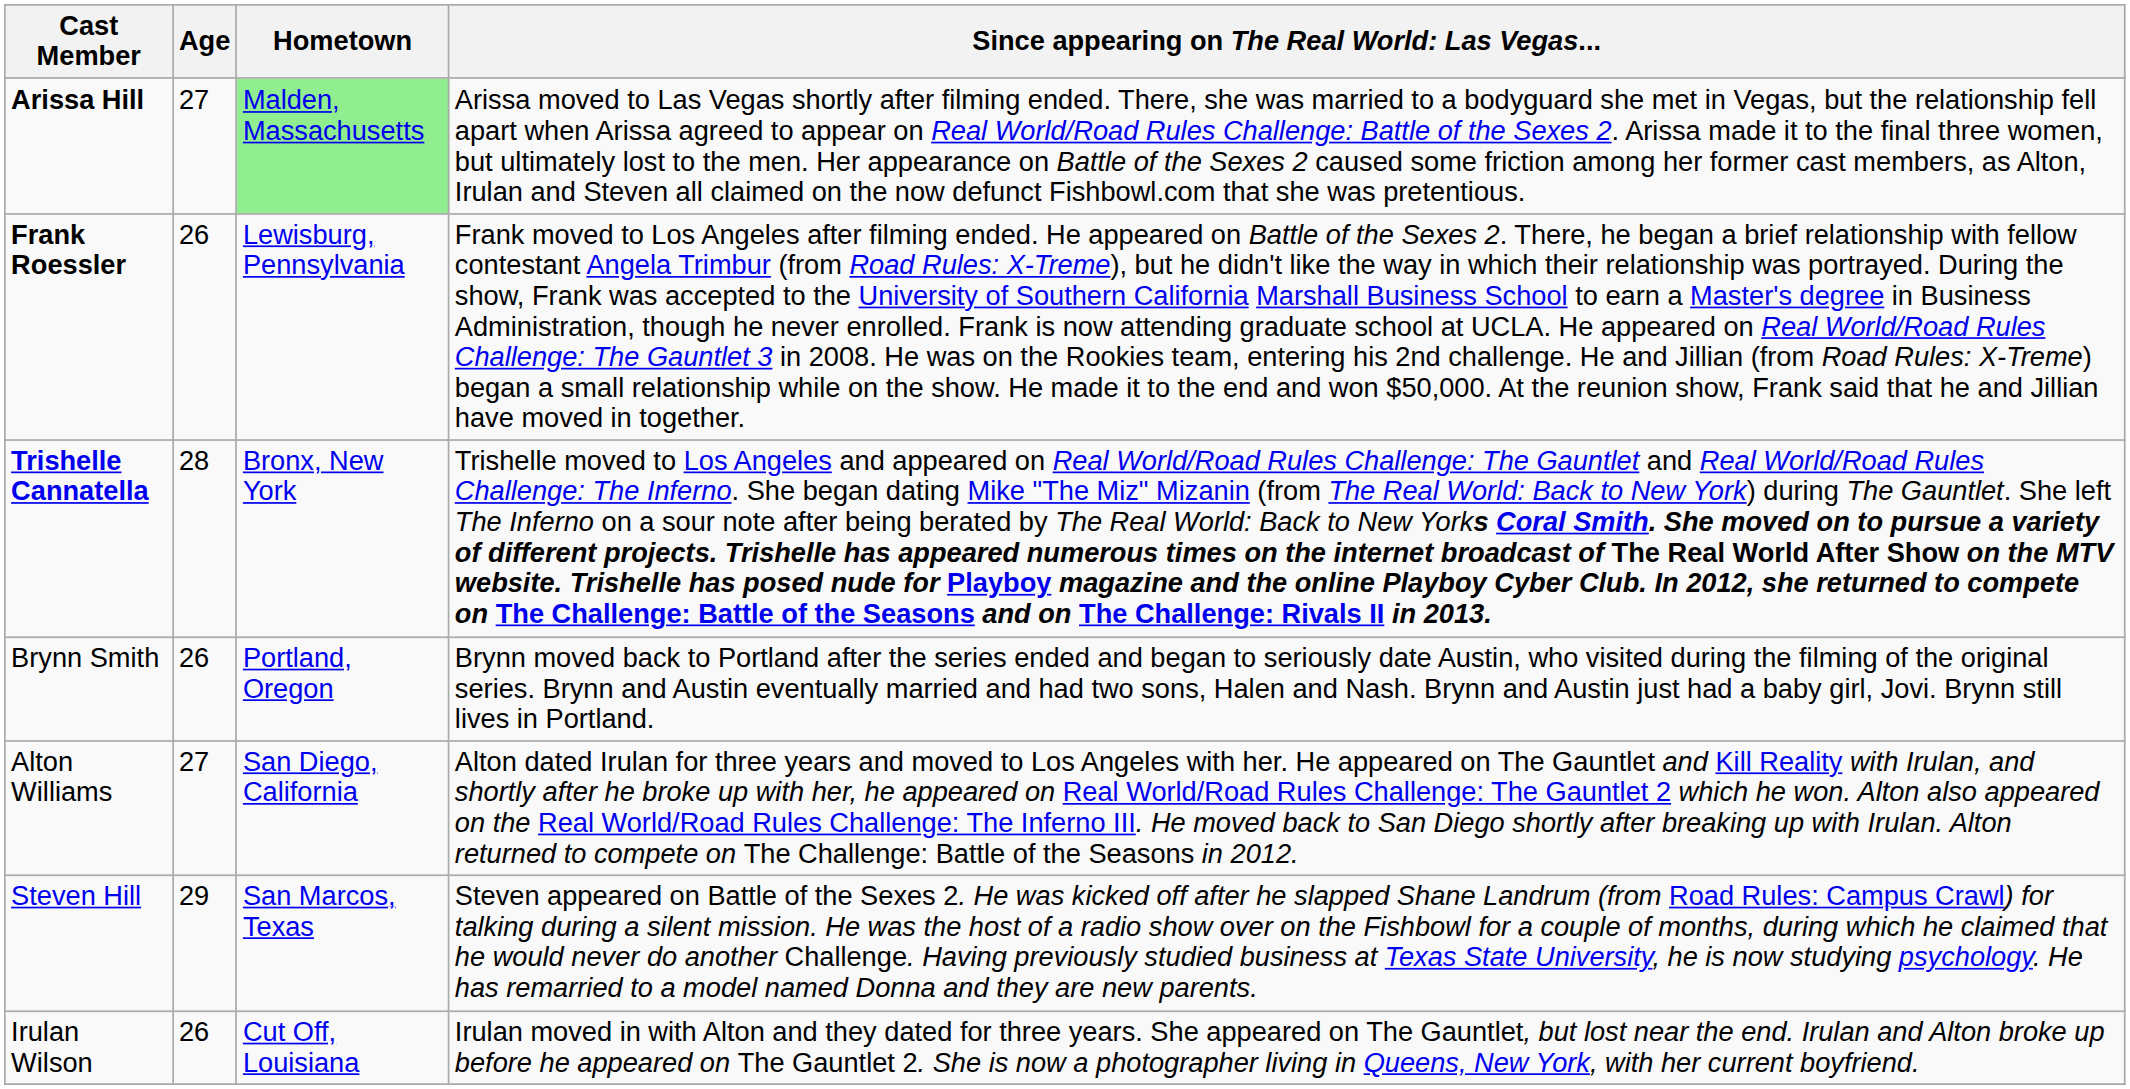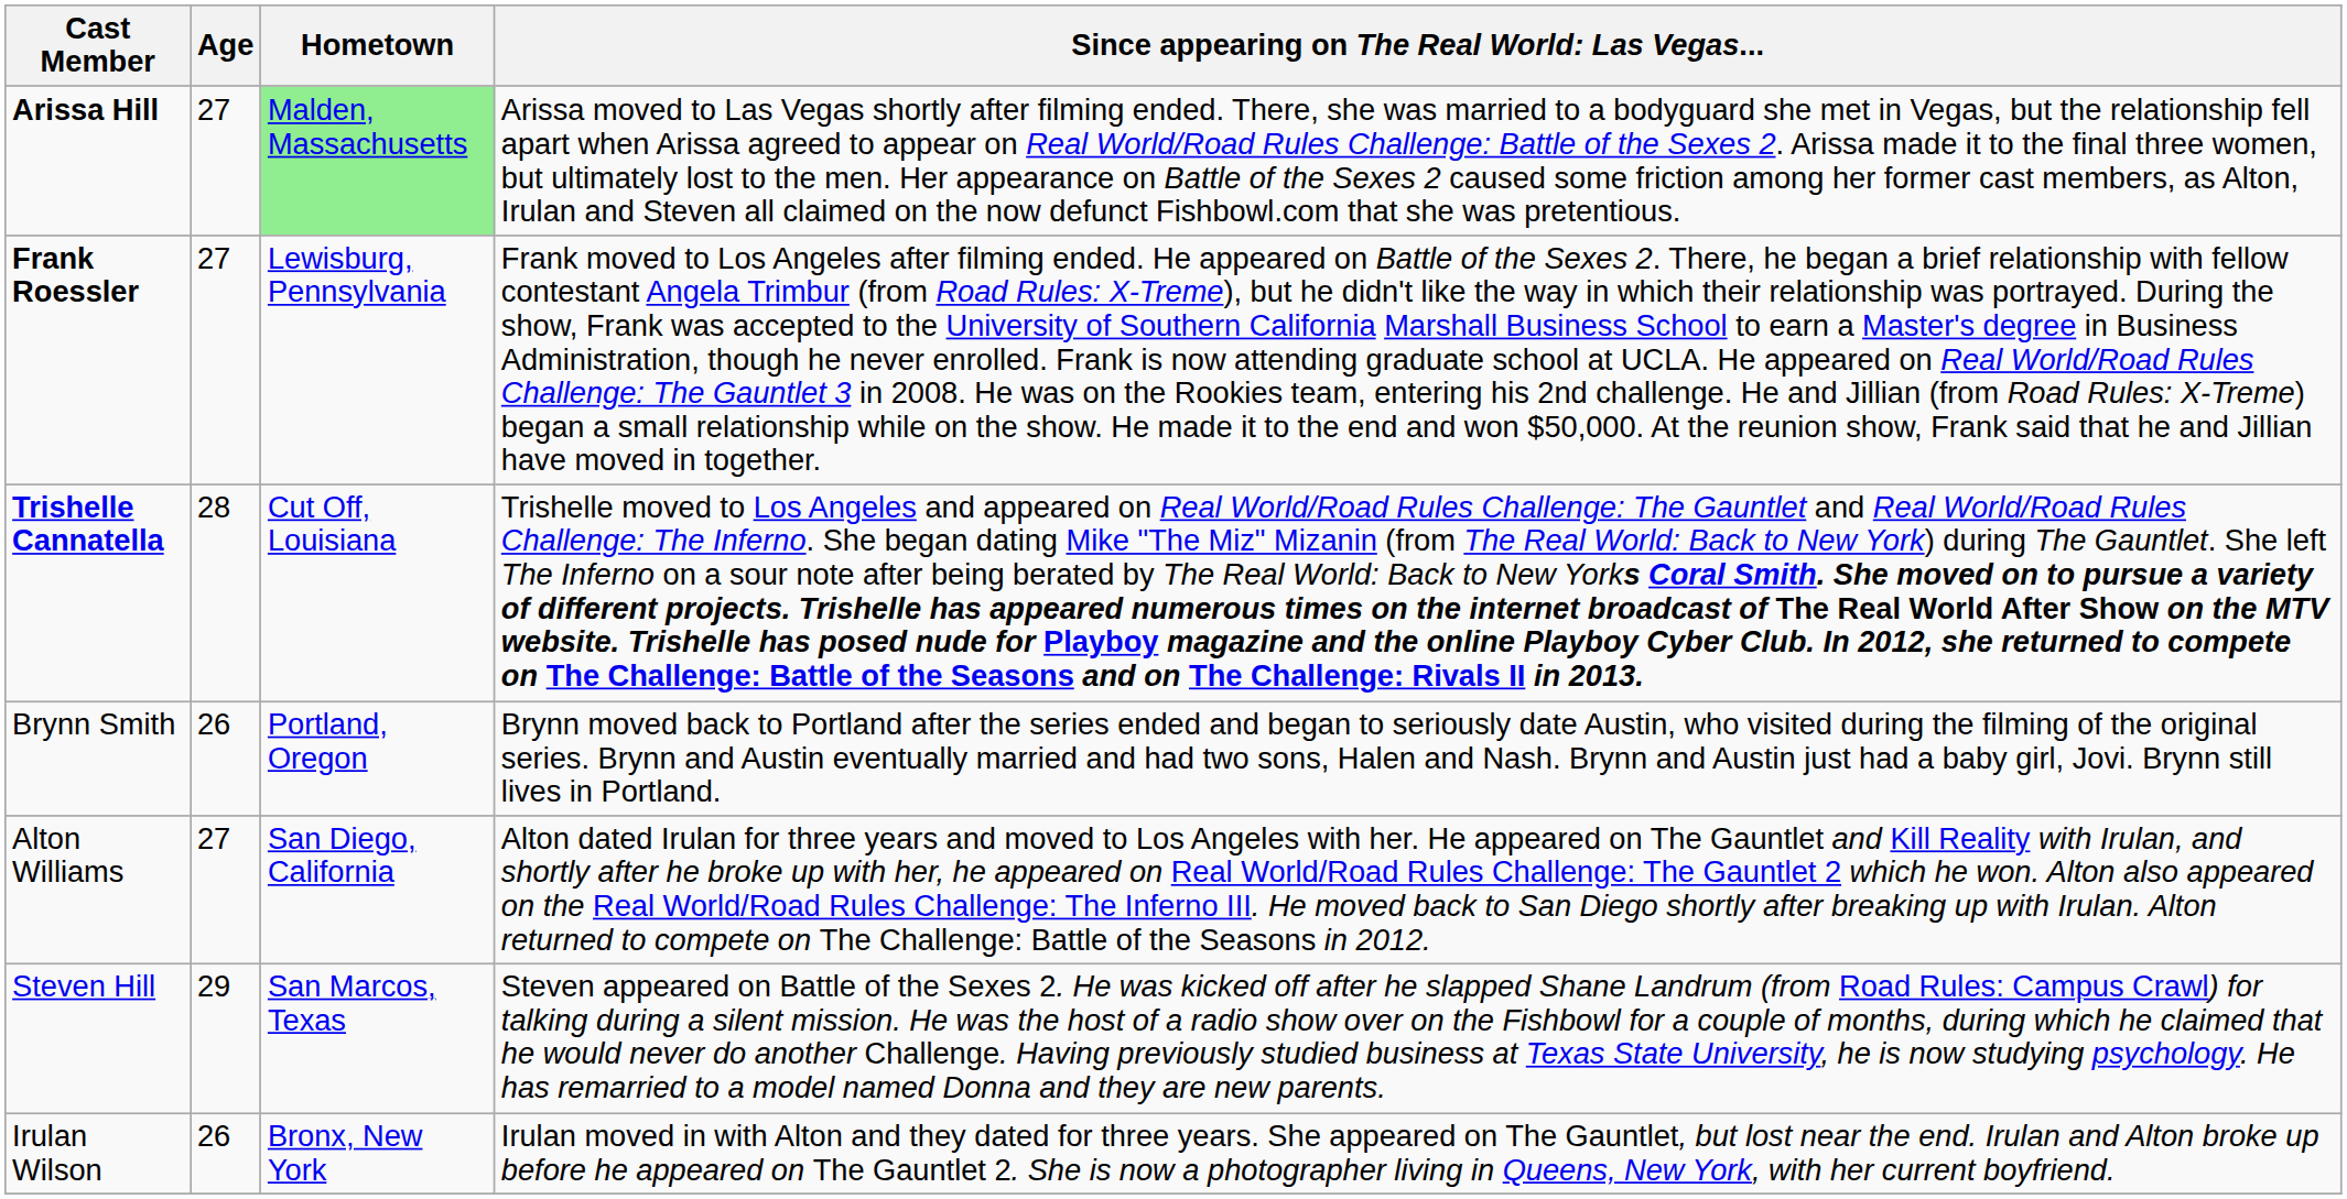 <table class="wikitable">
 <tr>
 <th>Cast Member</th>
 <th>Age</th>
 <th>Hometown</th>
 <th>Since appearing on <em>The Real World: Las Vegas</em>...</th>
 </tr>
 <tr valign="top">
 <td><strong>Arissa Hill</strong></td>
 <td>27</td>
 <td style="background: lightgreen;"><a href='#'>Malden, Massachusetts</a></td>
 <td>Arissa moved to Las Vegas shortly after filming ended. There, she was married to a bodyguard she met in Vegas, but the relationship fell apart when Arissa agreed to appear on <em><a href='#'>Real World/Road Rules Challenge: Battle of the Sexes 2</a></em>. Arissa made it to the final three women, but ultimately lost to the men. Her appearance on <em>Battle of the Sexes 2</em> caused some friction among her former cast members, as Alton, Irulan and Steven all claimed on the now defunct Fishbowl.com that she was pretentious.</td>
 </tr>
 <tr valign="top">
 <td><strong>Frank Roessler</strong></td>
-<td>26</td>
+<td>27</td>
 <td><a href='#'>Lewisburg, Pennsylvania</a></td>
 <td>Frank moved to Los Angeles after filming ended. He appeared on <em>Battle of the Sexes 2</em>. There, he began a brief relationship with fellow contestant <a href='#'>Angela Trimbur</a> (from <em><a href='#'>Road Rules: X-Treme</a></em>), but he didn't like the way in which their relationship was portrayed. During the show, Frank was accepted to the <a href='#'>University of Southern California</a> <a href='#'>Marshall Business School</a> to earn a <a href='#'>Master's degree</a> in Business Administration, though he never enrolled. Frank is now attending graduate school at UCLA. He appeared on <em><a href='#'>Real World/Road Rules Challenge: The Gauntlet 3</a></em> in 2008. He was on the Rookies team, entering his 2nd challenge. He and Jillian (from <em>Road Rules: X-Treme</em>) began a small relationship while on the show. He made it to the end and won $50,000. At the reunion show, Frank said that he and Jillian have moved in together.</td>
 </tr>
 <tr valign="top">
 <td><strong><a href='#'>Trishelle Cannatella</a></strong></td>
 <td>28</td>
-<td><a href='#'>Bronx, New York</a></td>
+<td><a href='#'>Cut Off, Louisiana</a></td>
 <td>Trishelle moved to <a href='#'>Los Angeles</a> and appeared on <em><a href='#'>Real World/Road Rules Challenge: The Gauntlet</a></em> and <em><a href='#'>Real World/Road Rules Challenge: The Inferno</a></em>. She began dating <a href='#'>Mike "The Miz" Mizanin</a> (from <em><a href='#'>The Real World: Back to New York</a></em>) during <em>The Gauntlet</em>. She left <em>The Inferno</em> on a sour note after being berated by <em>The Real World: Back to New York<strong>s <a href='#'>Coral Smith</a>. She moved on to pursue a variety of different projects. Trishelle has appeared numerous times on the internet broadcast of </em>The Real World After Show<em> on the MTV website. Trishelle has posed nude for </em><a href='#'>Playboy</a><em> magazine and the online Playboy Cyber Club.  In 2012, she returned to compete on </em><a href='#'>The Challenge: Battle of the Seasons</a><em> and on </em><a href='#'>The Challenge: Rivals II</a><em> in 2013.</td>
 </tr>
 <tr valign="top">
 <td></strong>Brynn Smith<strong></td>
 <td>26</td>
 <td><a href='#'>Portland, Oregon</a></td>
 <td>Brynn moved back to Portland after the series ended and began to seriously date Austin, who visited during the filming of the original series. Brynn and Austin eventually married and had two sons, Halen and Nash. Brynn and Austin just had a baby girl, Jovi. Brynn still lives in Portland.</td>
 </tr>
 <tr valign="top">
 <td></strong>Alton Williams<strong></td>
 <td>27</td>
 <td><a href='#'>San Diego, California</a></td>
 <td>Alton dated Irulan for three years and moved to Los Angeles with her. He appeared on </em>The Gauntlet<em> and </em><a href='#'>Kill Reality</a><em> with Irulan, and shortly after he broke up with her, he appeared on </em><a href='#'>Real World/Road Rules Challenge: The Gauntlet 2</a><em> which he won. Alton also appeared on the </em><a href='#'>Real World/Road Rules Challenge: The Inferno III</a><em>. He moved back to San Diego shortly after breaking up with Irulan. Alton returned to compete on </em>The Challenge: Battle of the Seasons<em> in 2012.</td>
 </tr>
 <tr valign="top">
 <td></strong><a href='#'>Steven Hill</a><strong></td>
 <td>29</td>
 <td><a href='#'>San Marcos, Texas</a></td>
 <td>Steven appeared on </em>Battle of the Sexes 2<em>. He was kicked off after he slapped Shane Landrum (from </em><a href='#'>Road Rules: Campus Crawl</a><em>) for talking during a silent mission. He was the host of a radio show over on the Fishbowl for a couple of months, during which he claimed that he would never do another </em>Challenge<em>. Having previously studied business at <a href='#'>Texas State University</a>, he is now studying <a href='#'>psychology</a>. He has remarried to a model named Donna and they are new parents.</td>
 </tr>
 <tr valign="top">
 <td></strong>Irulan Wilson<strong></td>
 <td>26</td>
-<td><a href='#'>Cut Off, Louisiana</a></td>
+<td><a href='#'>Bronx, New York</a></td>
 <td>Irulan moved in with Alton and they dated for three years. She appeared on </em>The Gauntlet<em>, but lost near the end. Irulan and Alton broke up before he appeared on </em>The Gauntlet 2<em>. She is now a photographer living in <a href='#'>Queens, New York</a>, with her current boyfriend.</td>
 </tr>
 <tr>
 </tr>
 </table>
